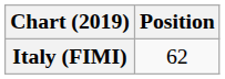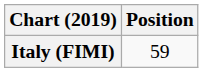 <table class="wikitable plainrowheaders" style="text-align:center;">
 <tr>
 <th>Chart (2019)</th>
 <th>Position</th>
 </tr>
 <tr>
 <th scope="row">Italy (FIMI)</th>
-<td>62</td>
+<td>59</td>
 </tr>
 </table>
